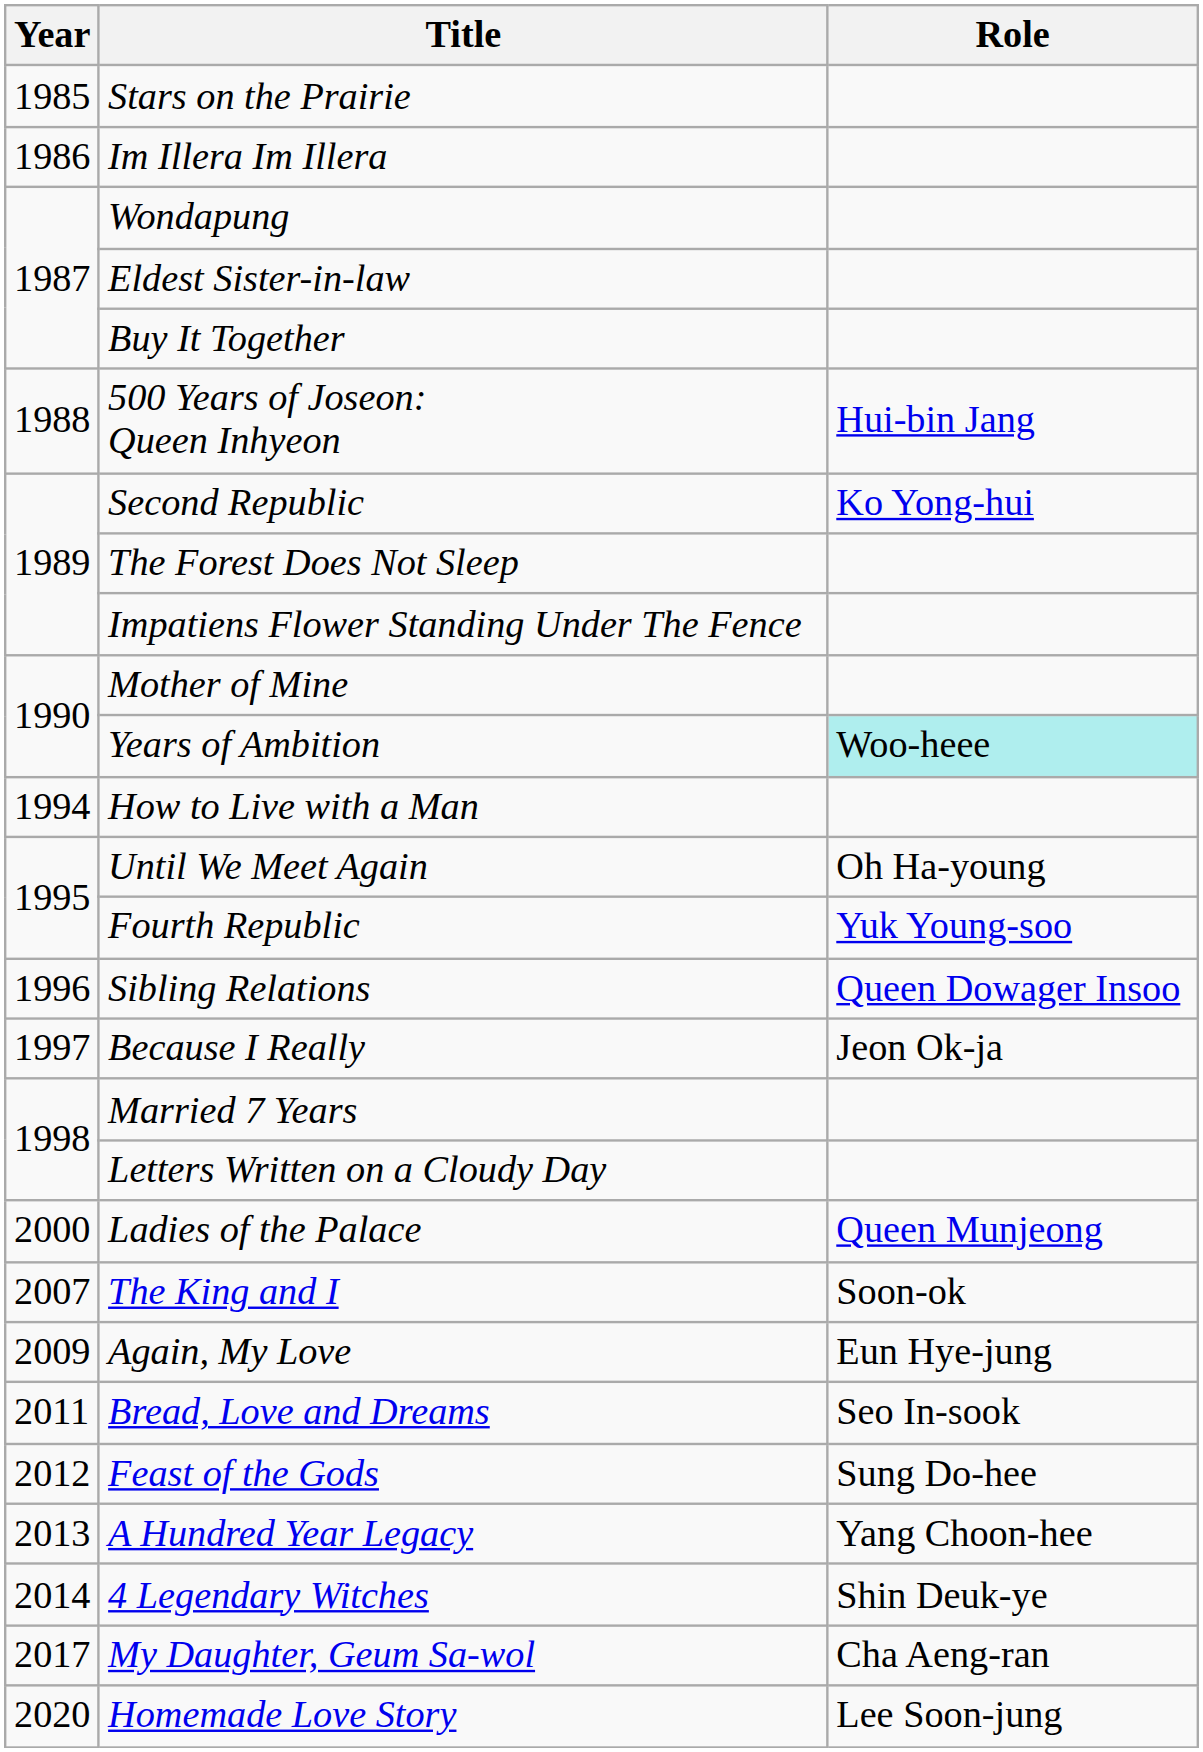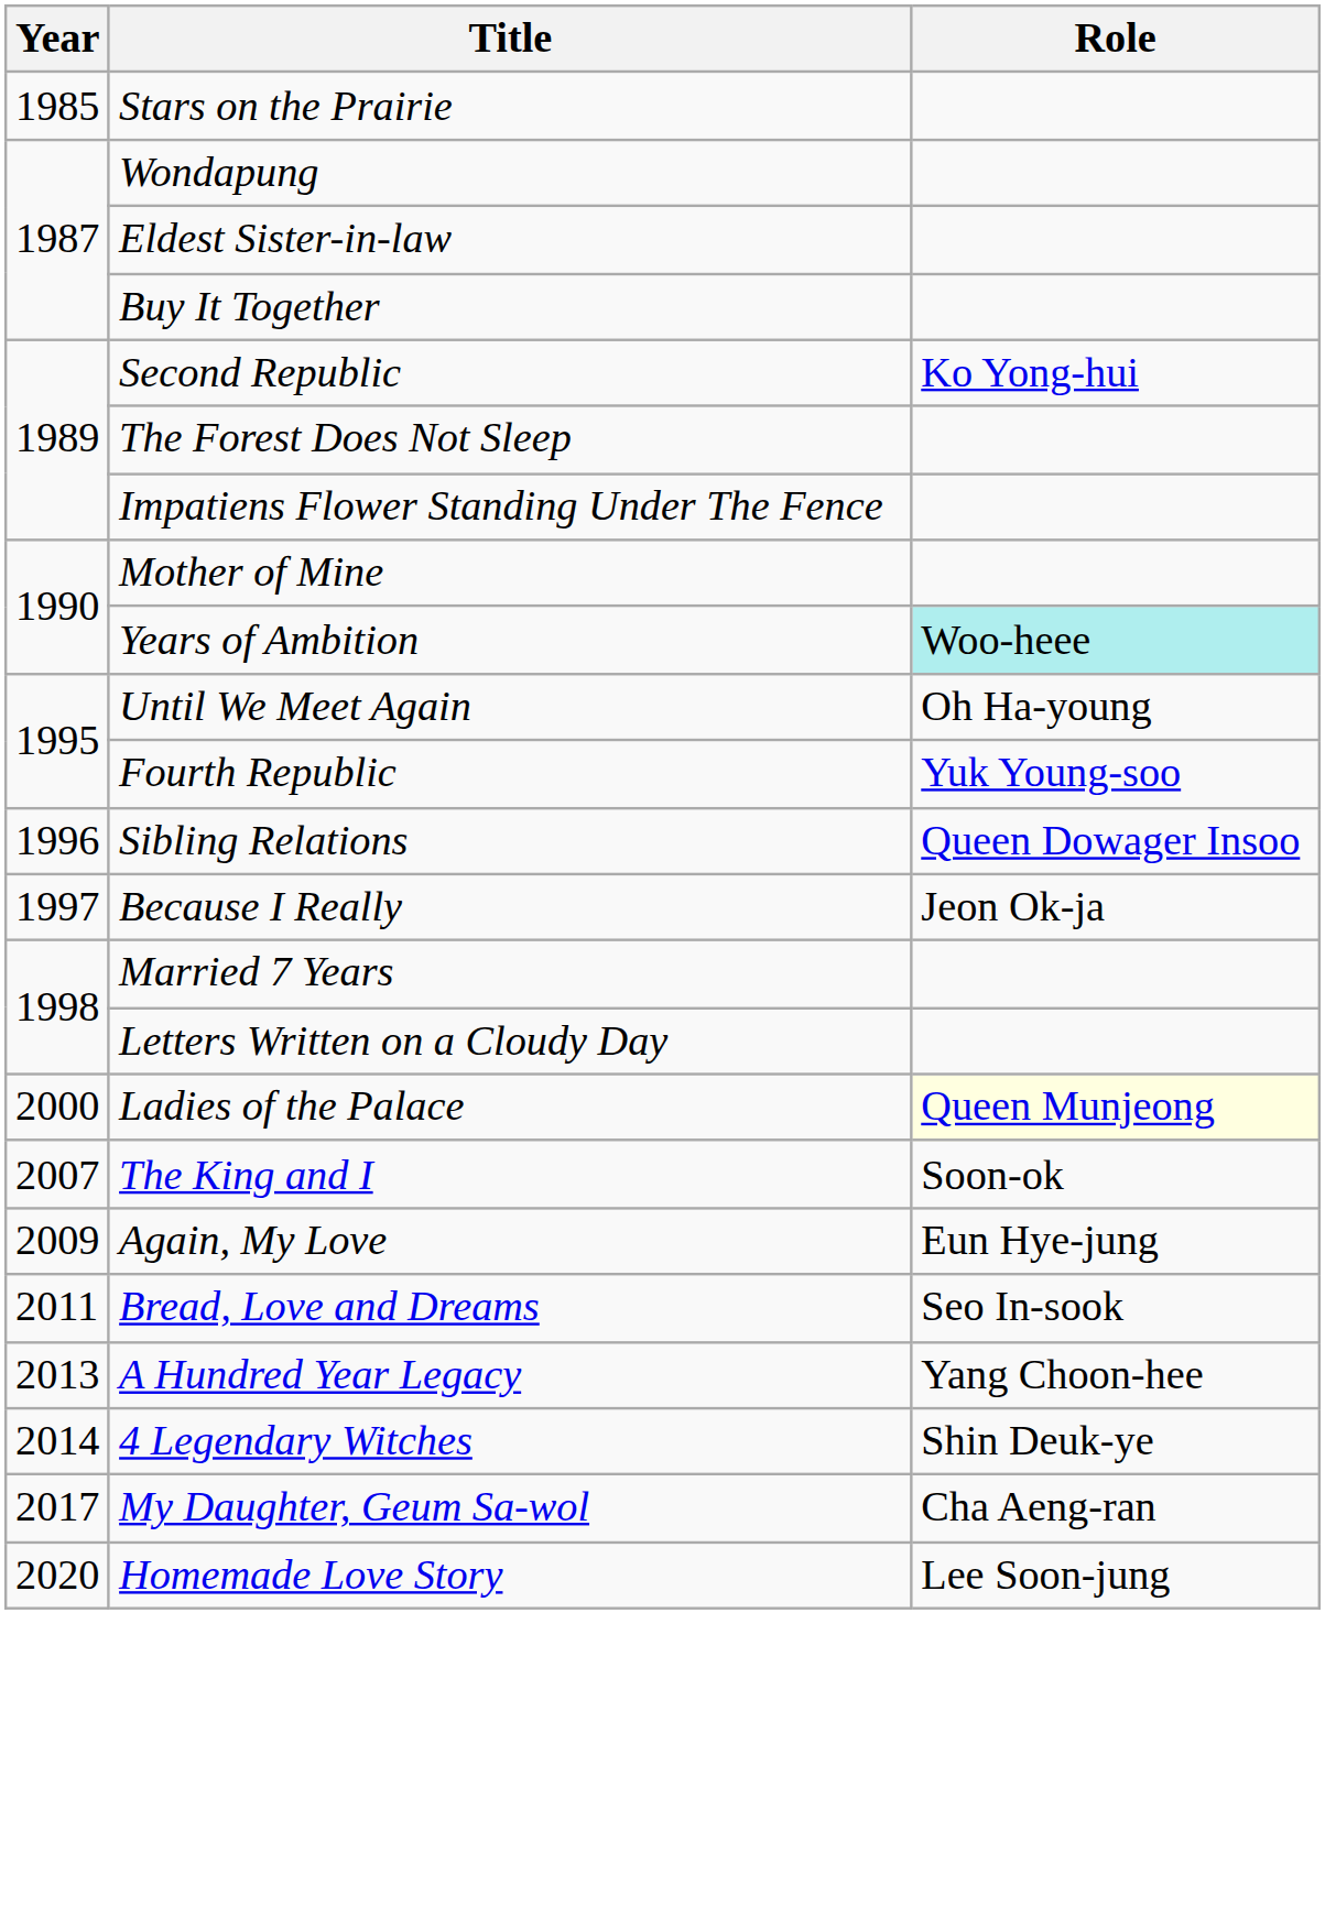 <table class="wikitable" style="width:500px">
 <tr>
 <th width=10>Year</th>
 <th>Title</th>
 <th>Role</th>
 </tr>
 <tr>
 <td>1985</td>
 <td><em>Stars on the Prairie</em></td>
-<td></td>
-</tr>
-<tr>
-<td>1986</td>
-<td><em>Im Illera Im Illera</em></td>
 <td></td>
 </tr>
 <tr>
 <td rowspan="3">1987</td>
 <td><em>Wondapung</em></td>
 <td></td>
 </tr>
 <tr>
 <td><em>Eldest Sister-in-law</em></td>
 <td></td>
 </tr>
 <tr>
 <td><em>Buy It Together</em></td>
 <td></td>
-</tr>
-<tr>
-<td>1988</td>
-<td><em>500 Years of Joseon: <br> Queen Inhyeon</em></td>
-<td><a href='#'>Hui-bin Jang</a></td>
 </tr>
 <tr>
 <td rowspan="3">1989</td>
 <td><em>Second Republic</em></td>
 <td><a href='#'>Ko Yong-hui</a></td>
 </tr>
 <tr>
 <td><em>The Forest Does Not Sleep</em></td>
 <td></td>
 </tr>
 <tr>
 <td><em>Impatiens Flower Standing Under The Fence</em></td>
 <td></td>
 </tr>
 <tr>
 <td rowspan="2">1990</td>
 <td><em>Mother of Mine</em></td>
 <td></td>
 </tr>
 <tr>
 <td><em>Years of Ambition</em></td>
 <td style="background: paleturquoise;">Woo-heee</td>
-</tr>
-<tr>
-<td>1994</td>
-<td><em>How to Live with a Man</em></td>
-<td></td>
 </tr>
 <tr>
 <td rowspan="2">1995</td>
 <td><em>Until We Meet Again</em></td>
 <td>Oh Ha-young</td>
 </tr>
 <tr>
 <td><em>Fourth Republic</em></td>
 <td><a href='#'>Yuk Young-soo</a></td>
 </tr>
 <tr>
 <td>1996</td>
 <td><em>Sibling Relations</em></td>
 <td><a href='#'>Queen Dowager Insoo</a></td>
 </tr>
 <tr>
 <td>1997</td>
 <td><em>Because I Really</em></td>
 <td>Jeon Ok-ja</td>
 </tr>
 <tr>
 <td rowspan="2">1998</td>
 <td><em>Married 7 Years</em></td>
 <td></td>
 </tr>
 <tr>
 <td><em>Letters Written on a Cloudy Day</em></td>
 <td></td>
 </tr>
 <tr>
 <td>2000</td>
 <td><em>Ladies of the Palace</em></td>
-<td><a href='#'>Queen Munjeong</a></td>
+<td style="background: lightyellow;"><a href='#'>Queen Munjeong</a></td>
 </tr>
 <tr>
 <td>2007</td>
 <td><em><a href='#'>The King and I</a></em></td>
 <td>Soon-ok</td>
 </tr>
 <tr>
 <td>2009</td>
 <td><em>Again, My Love</em></td>
 <td>Eun Hye-jung</td>
 </tr>
 <tr>
 <td>2011</td>
 <td><em><a href='#'>Bread, Love and Dreams</a></em></td>
 <td>Seo In-sook</td>
-</tr>
-<tr>
-<td>2012</td>
-<td><em><a href='#'>Feast of the Gods</a></em></td>
-<td>Sung Do-hee</td>
 </tr>
 <tr>
 <td>2013</td>
 <td><em><a href='#'>A Hundred Year Legacy</a></em></td>
 <td>Yang Choon-hee</td>
 </tr>
 <tr>
 <td>2014</td>
 <td><em><a href='#'>4 Legendary Witches</a></em></td>
 <td>Shin Deuk-ye</td>
 </tr>
 <tr>
 <td>2017</td>
 <td><em><a href='#'>My Daughter, Geum Sa-wol</a></em></td>
 <td>Cha Aeng-ran</td>
 </tr>
 <tr>
 <td>2020</td>
 <td><em><a href='#'>Homemade Love Story</a></em></td>
 <td>Lee Soon-jung</td>
 </tr>
 </table>
